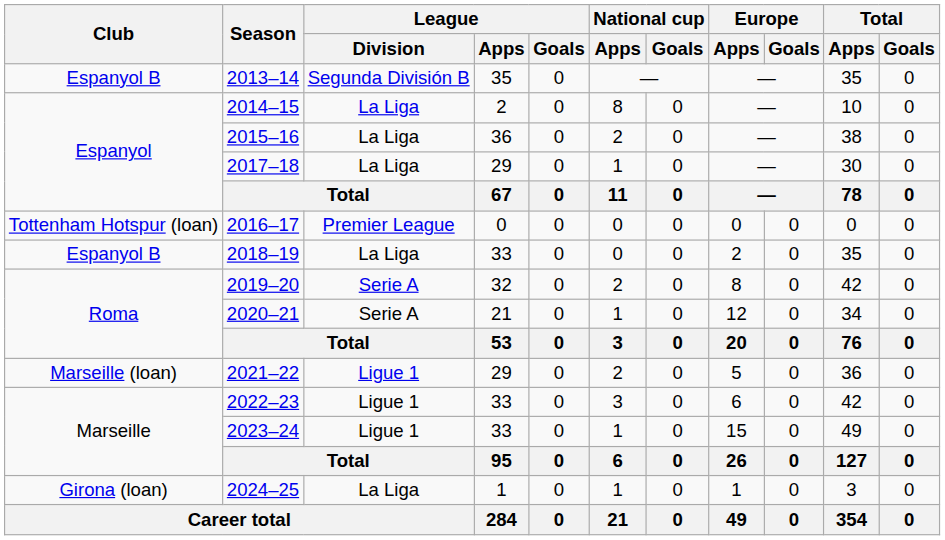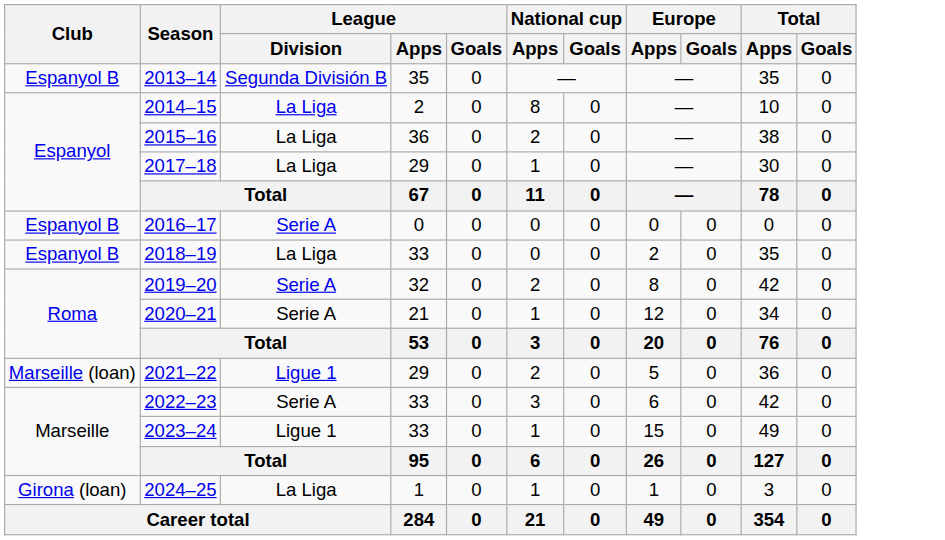 <table class="wikitable" style="text-align:center">
 <tr>
 <th rowspan="2">Club</th>
 <th rowspan="2">Season</th>
 <th colspan="3">League</th>
 <th colspan="2">National cup</th>
 <th colspan="2">Europe</th>
 <th colspan="2">Total</th>
 </tr>
 <tr>
 <th>Division</th>
 <th>Apps</th>
 <th>Goals</th>
 <th>Apps</th>
 <th>Goals</th>
 <th>Apps</th>
 <th>Goals</th>
 <th>Apps</th>
 <th>Goals</th>
 </tr>
 <tr>
 <td><a href='#'>Espanyol B</a></td>
 <td><a href='#'>2013–14</a></td>
 <td><a href='#'>Segunda División B</a></td>
 <td>35</td>
 <td>0</td>
 <td colspan="2">—</td>
 <td colspan="2">—</td>
 <td>35</td>
 <td>0</td>
 </tr>
 <tr>
 <td rowspan="4"><a href='#'>Espanyol</a></td>
 <td><a href='#'>2014–15</a></td>
 <td><a href='#'>La Liga</a></td>
 <td>2</td>
 <td>0</td>
 <td>8</td>
 <td>0</td>
 <td colspan="2">—</td>
 <td>10</td>
 <td>0</td>
 </tr>
 <tr>
 <td><a href='#'>2015–16</a></td>
 <td>La Liga</td>
 <td>36</td>
 <td>0</td>
 <td>2</td>
 <td>0</td>
 <td colspan="2">—</td>
 <td>38</td>
 <td>0</td>
 </tr>
 <tr>
 <td><a href='#'>2017–18</a></td>
 <td>La Liga</td>
 <td>29</td>
 <td>0</td>
 <td>1</td>
 <td>0</td>
 <td colspan="2">—</td>
 <td>30</td>
 <td>0</td>
 </tr>
 <tr>
 <th colspan="2">Total</th>
 <th>67</th>
 <th>0</th>
 <th>11</th>
 <th>0</th>
 <th colspan="2">—</th>
 <th>78</th>
 <th>0</th>
 </tr>
 <tr>
-<td><a href='#'>Tottenham Hotspur</a> (loan)</td>
+<td><a href='#'>Espanyol B</a></td>
 <td><a href='#'>2016–17</a></td>
-<td><a href='#'>Premier League</a></td>
+<td><a href='#'>Serie A</a></td>
 <td>0</td>
 <td>0</td>
 <td>0</td>
 <td>0</td>
 <td>0</td>
 <td>0</td>
 <td>0</td>
 <td>0</td>
 </tr>
 <tr>
 <td><a href='#'>Espanyol B</a></td>
 <td><a href='#'>2018–19</a></td>
 <td>La Liga</td>
 <td>33</td>
 <td>0</td>
 <td>0</td>
 <td>0</td>
 <td>2</td>
 <td>0</td>
 <td>35</td>
 <td>0</td>
 </tr>
 <tr>
 <td rowspan="3"><a href='#'>Roma</a></td>
 <td><a href='#'>2019–20</a></td>
 <td><a href='#'>Serie A</a></td>
 <td>32</td>
 <td>0</td>
 <td>2</td>
 <td>0</td>
 <td>8</td>
 <td>0</td>
 <td>42</td>
 <td>0</td>
 </tr>
 <tr>
 <td><a href='#'>2020–21</a></td>
 <td>Serie A</td>
 <td>21</td>
 <td>0</td>
 <td>1</td>
 <td>0</td>
 <td>12</td>
 <td>0</td>
 <td>34</td>
 <td>0</td>
 </tr>
 <tr>
 <th colspan="2">Total</th>
 <th>53</th>
 <th>0</th>
 <th>3</th>
 <th>0</th>
 <th>20</th>
 <th>0</th>
 <th>76</th>
 <th>0</th>
 </tr>
 <tr>
 <td><a href='#'>Marseille</a> (loan)</td>
 <td><a href='#'>2021–22</a></td>
 <td><a href='#'>Ligue 1</a></td>
 <td>29</td>
 <td>0</td>
 <td>2</td>
 <td>0</td>
 <td>5</td>
 <td>0</td>
 <td>36</td>
 <td>0</td>
 </tr>
 <tr>
 <td rowspan="3">Marseille</td>
 <td><a href='#'>2022–23</a></td>
-<td>Ligue 1</td>
+<td>Serie A</td>
 <td>33</td>
 <td>0</td>
 <td>3</td>
 <td>0</td>
 <td>6</td>
 <td>0</td>
 <td>42</td>
 <td>0</td>
 </tr>
 <tr>
 <td><a href='#'>2023–24</a></td>
 <td>Ligue 1</td>
 <td>33</td>
 <td>0</td>
 <td>1</td>
 <td>0</td>
 <td>15</td>
 <td>0</td>
 <td>49</td>
 <td>0</td>
 </tr>
 <tr>
 <th colspan="2">Total</th>
 <th>95</th>
 <th>0</th>
 <th>6</th>
 <th>0</th>
 <th>26</th>
 <th>0</th>
 <th>127</th>
 <th>0</th>
 </tr>
 <tr>
 <td><a href='#'>Girona</a> (loan)</td>
 <td><a href='#'>2024–25</a></td>
 <td>La Liga</td>
 <td>1</td>
 <td>0</td>
 <td>1</td>
 <td>0</td>
 <td>1</td>
 <td>0</td>
 <td>3</td>
 <td>0</td>
 </tr>
 <tr>
 <th colspan="3">Career total</th>
 <th>284</th>
 <th>0</th>
 <th>21</th>
 <th>0</th>
 <th>49</th>
 <th>0</th>
 <th>354</th>
 <th>0</th>
 </tr>
 </table>
